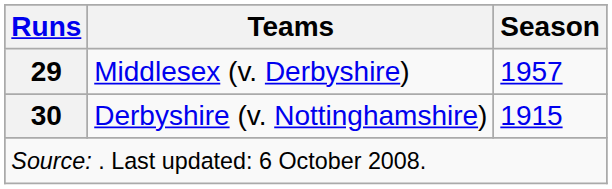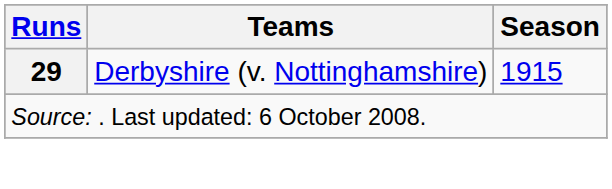 <table class="wikitable">
 <tr>
 <th><a href='#'>Runs</a></th>
 <th>Teams</th>
 <th>Season</th>
 </tr>
 <tr>
 <th>29</th>
-<td><a href='#'>Middlesex</a> (v. <a href='#'>Derbyshire</a>)</td>
-<td><a href='#'>1957</a></td>
-</tr>
-<tr>
-<th>30</th>
 <td><a href='#'>Derbyshire</a> (v. <a href='#'>Nottinghamshire</a>)</td>
 <td><a href='#'>1915</a></td>
 </tr>
 <tr>
 <td colspan=3><small><em>Source: </em>. Last updated: 6 October 2008.</small></td>
 </tr>
 </table>
